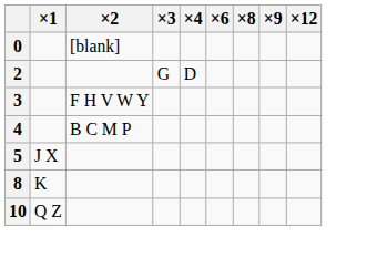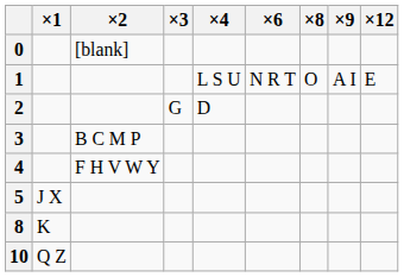 <table class="wikitable floatright">
 <tr>
 <th></th>
 <th>×1</th>
 <th>×2</th>
 <th>×3</th>
 <th>×4</th>
 <th>×6</th>
 <th>×8</th>
 <th>×9</th>
 <th>×12</th>
 </tr>
 <tr>
 <th>0</th>
 <td></td>
 <td>[blank]</td>
 <td></td>
 <td></td>
 <td></td>
 <td></td>
 <td></td>
 <td></td>
 </tr>
 <tr>
+<th>1</th>
+<td></td>
+<td></td>
+<td></td>
+<td>L S U</td>
+<td>N R T</td>
+<td>O</td>
+<td>A I</td>
+<td>E</td>
+</tr>
+<tr>
 <th>2</th>
 <td></td>
 <td></td>
 <td>G</td>
 <td>D</td>
 <td></td>
 <td></td>
 <td></td>
 <td></td>
 </tr>
 <tr>
 <th>3</th>
 <td></td>
-<td>F H V W Y</td>
+<td>B C M P</td>
 <td></td>
 <td></td>
 <td></td>
 <td></td>
 <td></td>
 <td></td>
 </tr>
 <tr>
 <th>4</th>
 <td></td>
-<td>B C M P</td>
+<td>F H V W Y</td>
 <td></td>
 <td></td>
 <td></td>
 <td></td>
 <td></td>
 <td></td>
 </tr>
 <tr>
 <th>5</th>
 <td>J X</td>
 <td></td>
 <td></td>
 <td></td>
 <td></td>
 <td></td>
 <td></td>
 <td></td>
 </tr>
 <tr>
 <th>8</th>
 <td>K</td>
 <td></td>
 <td></td>
 <td></td>
 <td></td>
 <td></td>
 <td></td>
 <td></td>
 </tr>
 <tr>
 <th>10</th>
 <td>Q Z</td>
 <td></td>
 <td></td>
 <td></td>
 <td></td>
 <td></td>
 <td></td>
 <td></td>
 </tr>
 </table>
